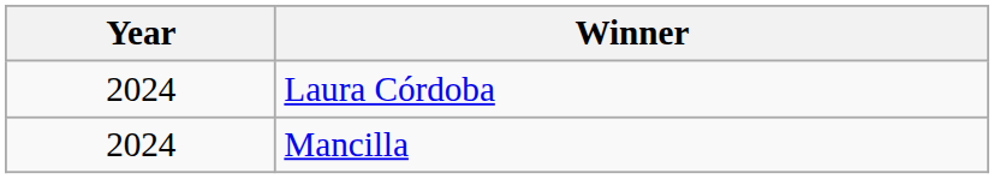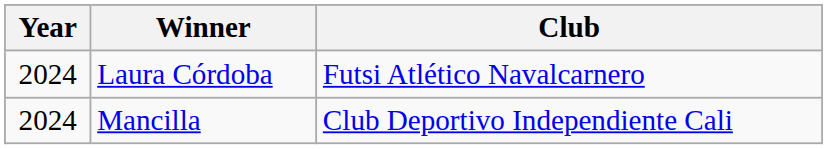 <table class="wikitable" style="width:450px;">
 <tr>
 <th>Year</th>
 <th>Winner</th>
+<th>Club</th>
 </tr>
 <tr>
 <td align=center>2024</td>
 <td> <a href='#'>Laura Córdoba</a></td>
+<td> <a href='#'>Futsi Atlético Navalcarnero</a></td>
 </tr>
 <tr>
 <td align=center>2024</td>
 <td> <a href='#'>Mancilla</a></td>
+<td> <a href='#'>Club Deportivo Independiente Cali</a></td>
 </tr>
 </table>
